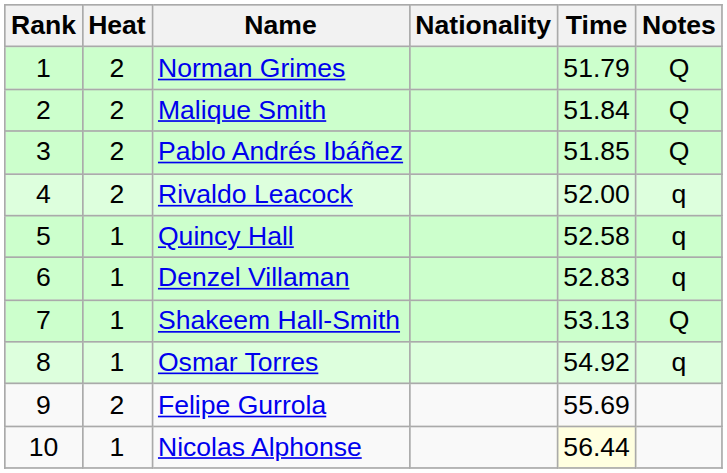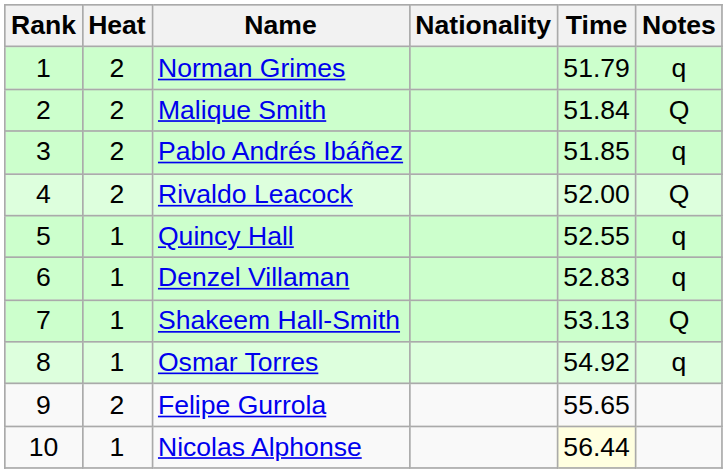 <table class="wikitable sortable" style="text-align:center">
 <tr>
 <th>Rank</th>
 <th>Heat</th>
 <th>Name</th>
 <th>Nationality</th>
 <th>Time</th>
 <th>Notes</th>
 </tr>
 <tr bgcolor=ccffcc>
 <td>1</td>
 <td>2</td>
 <td align=left><a href='#'>Norman Grimes</a></td>
 <td align=left></td>
 <td>51.79</td>
-<td>Q</td>
+<td>q</td>
 </tr>
 <tr bgcolor=ccffcc>
 <td>2</td>
 <td>2</td>
 <td align=left><a href='#'>Malique Smith</a></td>
 <td align=left></td>
 <td>51.84</td>
 <td>Q</td>
 </tr>
 <tr bgcolor=ccffcc>
 <td>3</td>
 <td>2</td>
 <td align=left><a href='#'>Pablo Andrés Ibáñez</a></td>
 <td align=left></td>
 <td>51.85</td>
-<td>Q</td>
+<td>q</td>
 </tr>
 <tr bgcolor=ddffdd>
 <td>4</td>
 <td>2</td>
 <td align=left><a href='#'>Rivaldo Leacock</a></td>
 <td align=left></td>
 <td>52.00</td>
-<td>q</td>
+<td>Q</td>
 </tr>
 <tr bgcolor=ccffcc>
 <td>5</td>
 <td>1</td>
 <td align=left><a href='#'>Quincy Hall</a></td>
 <td align=left></td>
-<td>52.58</td>
+<td>52.55</td>
 <td>q</td>
 </tr>
 <tr bgcolor=ccffcc>
 <td>6</td>
 <td>1</td>
 <td align=left><a href='#'>Denzel Villaman</a></td>
 <td align=left></td>
 <td>52.83</td>
 <td>q</td>
 </tr>
 <tr bgcolor=ccffcc>
 <td>7</td>
 <td>1</td>
 <td align=left><a href='#'>Shakeem Hall-Smith</a></td>
 <td align=left></td>
 <td>53.13</td>
 <td>Q</td>
 </tr>
 <tr bgcolor=ddffdd>
 <td>8</td>
 <td>1</td>
 <td align=left><a href='#'>Osmar Torres</a></td>
 <td align=left></td>
 <td>54.92</td>
 <td>q</td>
 </tr>
 <tr>
 <td>9</td>
 <td>2</td>
 <td align=left><a href='#'>Felipe Gurrola</a></td>
 <td align=left></td>
-<td>55.69</td>
+<td>55.65</td>
 <td></td>
 </tr>
 <tr>
 <td>10</td>
 <td>1</td>
 <td align=left><a href='#'>Nicolas Alphonse</a></td>
 <td align=left></td>
 <td style="background: lightyellow;">56.44</td>
 <td></td>
 </tr>
 </table>
